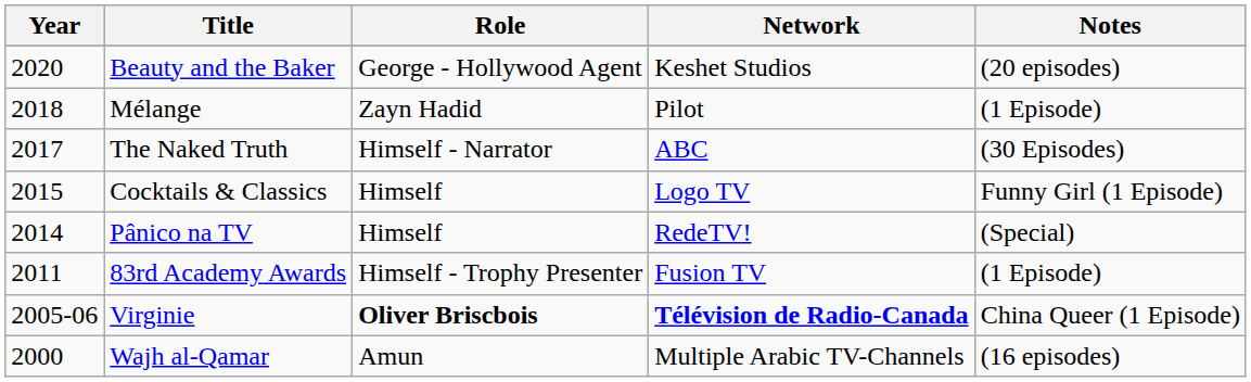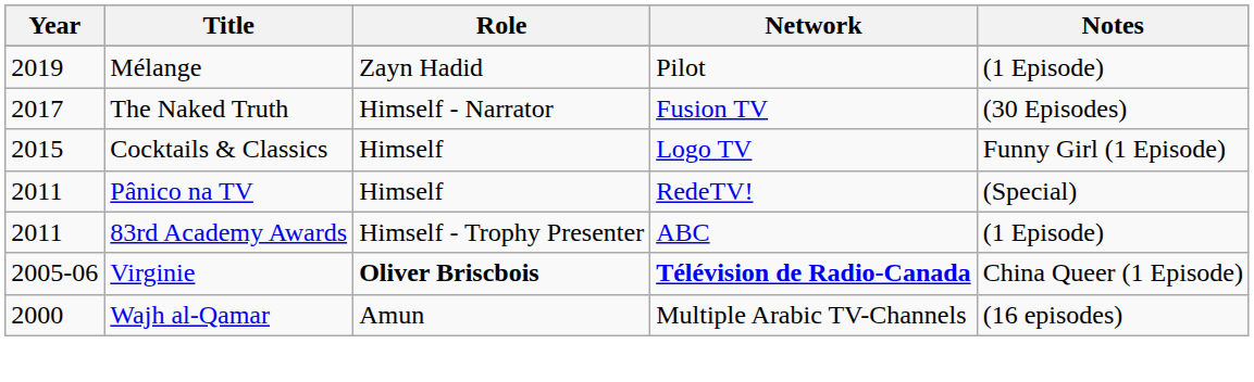 <table class="wikitable sortable">
 <tr style="background:#b0c4de; text-align:center;">
 <th>Year</th>
 <th>Title</th>
 <th>Role</th>
 <th scope="col">Network</th>
 <th class="unsortable">Notes</th>
 </tr>
 <tr>
 </tr>
 <tr>
-<td>2020</td>
-<td><a href='#'>Beauty and the Baker</a></td>
-<td>George - Hollywood Agent</td>
-<td>Keshet Studios</td>
-<td>(20 episodes)</td>
-</tr>
-<tr>
-<td>2018</td>
+<td>2019</td>
 <td>Mélange</td>
 <td>Zayn Hadid</td>
 <td>Pilot</td>
 <td>(1 Episode)</td>
 </tr>
 <tr>
 <td>2017</td>
 <td>The Naked Truth</td>
 <td>Himself - Narrator</td>
-<td><a href='#'>ABC</a></td>
+<td><a href='#'>Fusion TV</a></td>
 <td>(30 Episodes)</td>
 </tr>
 <tr>
 <td>2015</td>
 <td>Cocktails & Classics</td>
 <td>Himself</td>
 <td><a href='#'>Logo TV</a></td>
 <td>Funny Girl (1 Episode)</td>
 </tr>
 <tr>
-<td>2014</td>
+<td>2011</td>
 <td><a href='#'>Pânico na TV</a></td>
 <td>Himself</td>
 <td><a href='#'>RedeTV!</a></td>
 <td>(Special)</td>
 </tr>
 <tr>
 <td>2011</td>
 <td><a href='#'>83rd Academy Awards</a></td>
 <td>Himself - Trophy Presenter</td>
-<td><a href='#'>Fusion TV</a></td>
+<td><a href='#'>ABC</a></td>
 <td>(1 Episode)</td>
 </tr>
 <tr>
 <td>2005-06</td>
 <td><a href='#'>Virginie</a></td>
 <td><strong>Oliver Briscbois</strong></td>
 <td><strong><a href='#'>Télévision de Radio-Canada</a></strong></td>
 <td>China Queer (1 Episode)</td>
 </tr>
 <tr>
 <td>2000</td>
 <td><a href='#'>Wajh al-Qamar</a></td>
 <td>Amun</td>
 <td>Multiple Arabic TV-Channels</td>
 <td>(16 episodes)</td>
 </tr>
 </table>
